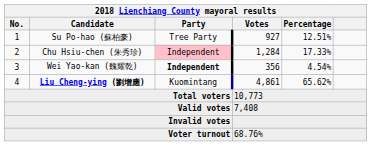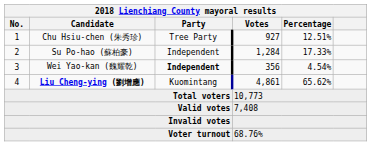 <table class="wikitable collapsible" style="text-align:center">
 <tr>
 <th colspan="6">2018 <a href='#'>Lienchiang County</a> mayoral results</th>
 </tr>
 <tr>
 <th width=35>No.</th>
 <th width=200>Candidate</th>
 <th width=120>Party</th>
 <th width=75>Votes</th>
 <th width=75>Percentage</th>
 <th width=49></th>
 </tr>
 <tr>
 <td>1</td>
-<td>Su Po-hao (蘇柏豪)</td>
+<td>Chu Hsiu-chen (朱秀珍)</td>
 <td> Tree Party</td>
 <td style="border-left:4px solid #000000;" align="right">927</td>
 <td align="right">12.51%</td>
 <td align="center"></td>
 </tr>
 <tr>
 <td>2</td>
-<td>Chu Hsiu-chen (朱秀珍)</td>
-<td style="background: pink;"> Independent</td>
+<td>Su Po-hao (蘇柏豪)</td>
+<td> Independent</td>
 <td style="border-left:4px solid #000000;" align="right">1,284</td>
 <td align="right">17.33%</td>
 <td align="center"></td>
 </tr>
 <tr>
 <td>3</td>
 <td>Wei Yao-kan (魏耀乾)</td>
 <td><strong> Independent</strong></td>
 <td style="border-left:4px solid #000000;" align="right">356</td>
 <td align="right">4.54%</td>
 <td align="center"></td>
 </tr>
 <tr>
 <td>4</td>
 <td><strong><a href='#'>Liu Cheng-ying</a> (劉增應)</strong></td>
 <td> Kuomintang</td>
 <td style="border-left:4px solid #000099;" align="right">4,861</td>
 <td align="right">65.62%</td>
 <td align="center"></td>
 </tr>
 <tr bgcolor=EEEEEE>
 <td colspan="3" align="right"><strong>Total voters</strong></td>
 <td colspan="3" align="left">10,773</td>
 </tr>
 <tr bgcolor=EEEEEE>
 <td colspan="3" align="right"><strong>Valid votes</strong></td>
 <td colspan="3" align="left">7,408</td>
 </tr>
 <tr bgcolor=EEEEEE>
 <td colspan="3" align="right"><strong>Invalid votes</strong></td>
 <td colspan="3" align="left"></td>
 </tr>
 <tr bgcolor=EEEEEE>
 <td colspan="3" align="right"><strong>Voter turnout</strong></td>
 <td colspan="3" align="left">68.76%</td>
 </tr>
 </table>
